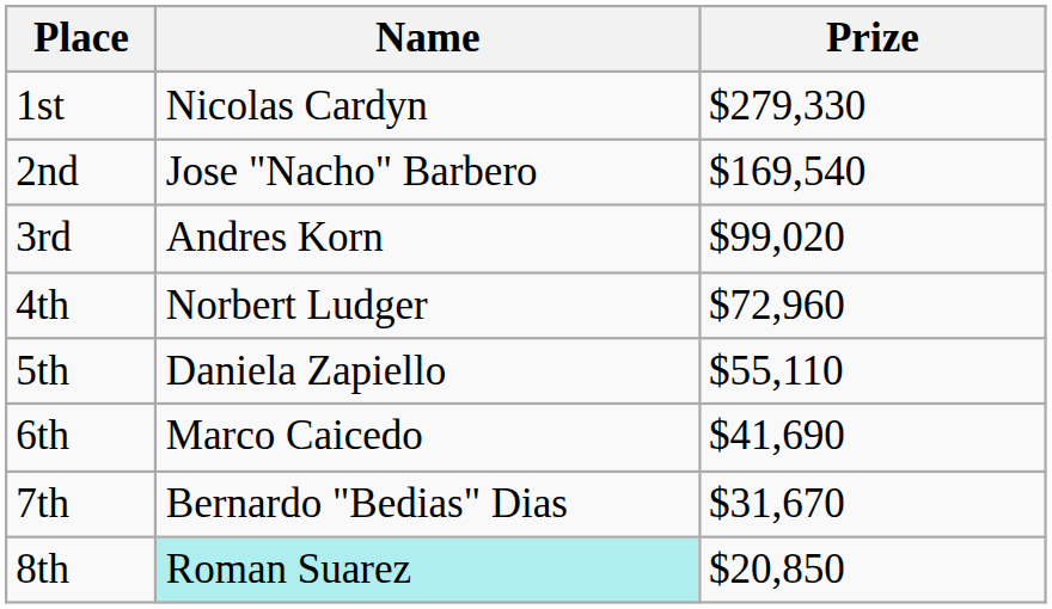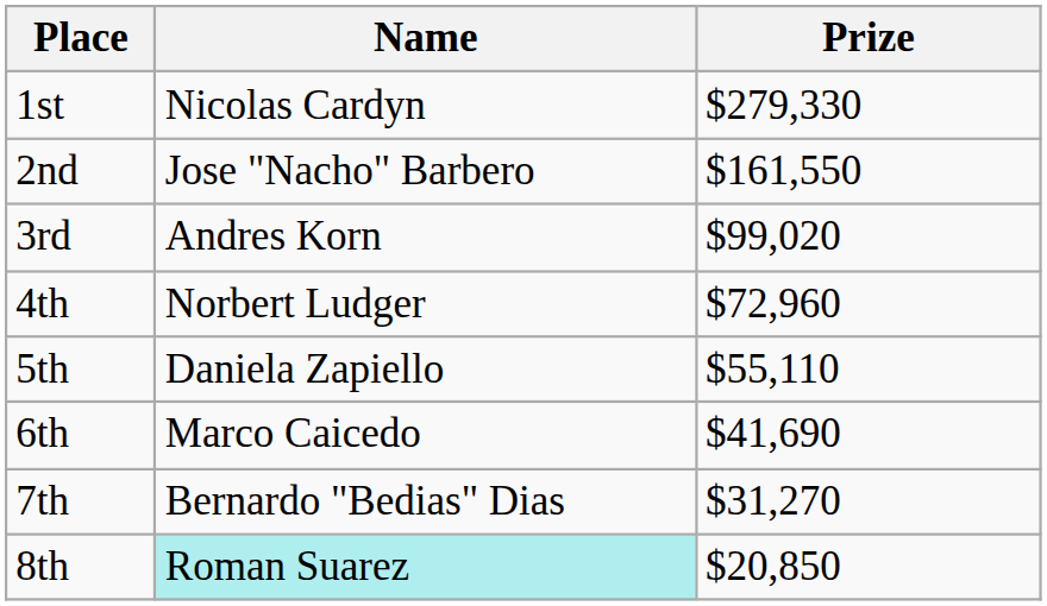 <table class="wikitable">
 <tr>
 <th width="50">Place</th>
 <th width="200">Name</th>
 <th width="125">Prize</th>
 </tr>
 <tr>
 <td>1st</td>
 <td> Nicolas Cardyn</td>
 <td>$279,330</td>
 </tr>
 <tr>
 <td>2nd</td>
 <td> Jose "Nacho" Barbero</td>
-<td>$169,540</td>
+<td>$161,550</td>
 </tr>
 <tr>
 <td>3rd</td>
 <td> Andres Korn</td>
 <td>$99,020</td>
 </tr>
 <tr>
 <td>4th</td>
 <td> Norbert Ludger</td>
 <td>$72,960</td>
 </tr>
 <tr>
 <td>5th</td>
 <td> Daniela Zapiello</td>
 <td>$55,110</td>
 </tr>
 <tr>
 <td>6th</td>
 <td> Marco Caicedo</td>
 <td>$41,690</td>
 </tr>
 <tr>
 <td>7th</td>
 <td> Bernardo "Bedias" Dias</td>
-<td>$31,670</td>
+<td>$31,270</td>
 </tr>
 <tr>
 <td>8th</td>
 <td style="background: paleturquoise;"> Roman Suarez</td>
 <td>$20,850</td>
 </tr>
 </table>
